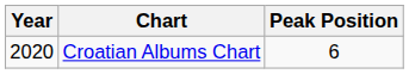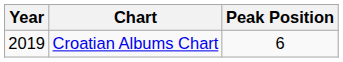 <table class="wikitable">
 <tr>
 <th>Year</th>
 <th>Chart</th>
 <th>Peak Position</th>
 </tr>
 <tr>
-<td>2020</td>
+<td>2019</td>
 <td><a href='#'>Croatian Albums Chart</a></td>
 <td style="text-align:center;">6</td>
 </tr>
 </table>
